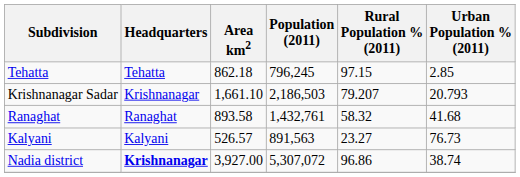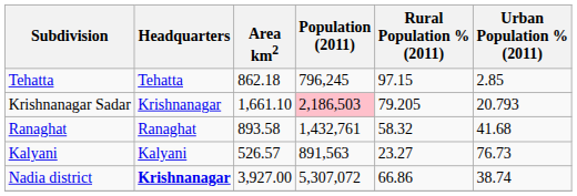 <table class="wikitable sortable">
 <tr>
 <th>Subdivision</th>
 <th>Headquarters</th>
 <th><br>Area<br>km<sup>2</sup></th>
 <th>Population<br>(2011)</th>
 <th>Rural<br>Population %<br>(2011)</th>
 <th>Urban<br> Population % <br>(2011)</th>
 </tr>
 <tr>
 <td><a href='#'>Tehatta</a></td>
 <td><a href='#'>Tehatta</a></td>
 <td>862.18</td>
 <td>796,245</td>
 <td>97.15</td>
 <td>2.85</td>
 </tr>
 <tr>
 <td>Krishnanagar Sadar</td>
 <td><a href='#'>Krishnanagar</a></td>
 <td>1,661.10</td>
-<td>2,186,503</td>
-<td>79.207</td>
+<td style="background: pink;">2,186,503</td>
+<td>79.205</td>
 <td>20.793</td>
 </tr>
 <tr>
 <td><a href='#'>Ranaghat</a></td>
 <td><a href='#'>Ranaghat</a></td>
 <td>893.58</td>
 <td>1,432,761</td>
 <td>58.32</td>
 <td>41.68</td>
 </tr>
 <tr>
 <td><a href='#'>Kalyani</a></td>
 <td><a href='#'>Kalyani</a></td>
 <td>526.57</td>
 <td>891,563</td>
 <td>23.27</td>
 <td>76.73</td>
 </tr>
 <tr>
 <td><a href='#'>Nadia district</a></td>
 <td><strong><a href='#'>Krishnanagar</a></strong></td>
 <td>3,927.00</td>
 <td>5,307,072</td>
-<td>96.86</td>
+<td>66.86</td>
 <td>38.74</td>
 </tr>
 <tr>
 </tr>
 </table>
